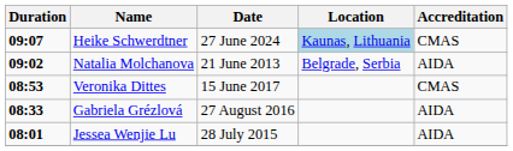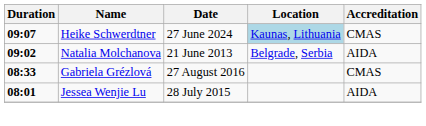 <table class="wikitable">
 <tr>
 <th>Duration</th>
 <th>Name</th>
 <th>Date</th>
 <th>Location</th>
 <th>Accreditation</th>
 </tr>
 <tr>
 <td><strong>09:07</strong></td>
 <td><a href='#'>Heike Schwerdtner</a></td>
 <td>27 June 2024</td>
 <td style="background: lightblue;"><a href='#'>Kaunas</a>, <a href='#'>Lithuania</a></td>
 <td>CMAS</td>
 </tr>
 <tr>
 <td><strong>09:02</strong></td>
 <td><a href='#'>Natalia Molchanova</a></td>
 <td>21 June 2013</td>
 <td><a href='#'>Belgrade</a>, <a href='#'>Serbia</a></td>
 <td>AIDA</td>
 </tr>
 <tr>
-<td><strong>08:53</strong></td>
-<td><a href='#'>Veronika Dittes</a></td>
-<td>15 June 2017</td>
-<td></td>
-<td>CMAS</td>
-</tr>
-<tr>
 <td><strong>08:33</strong></td>
 <td><a href='#'>Gabriela Grézlová</a></td>
 <td>27 August 2016</td>
 <td></td>
-<td>AIDA</td>
+<td>CMAS</td>
 </tr>
 <tr>
 <td><strong>08:01</strong></td>
 <td><a href='#'>Jessea Wenjie Lu</a></td>
 <td>28 July 2015</td>
 <td></td>
 <td>AIDA</td>
 </tr>
 <tr>
 </tr>
 </table>
